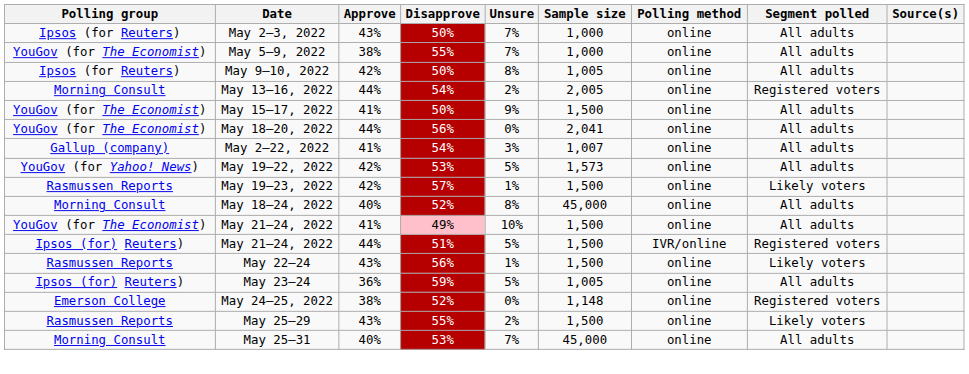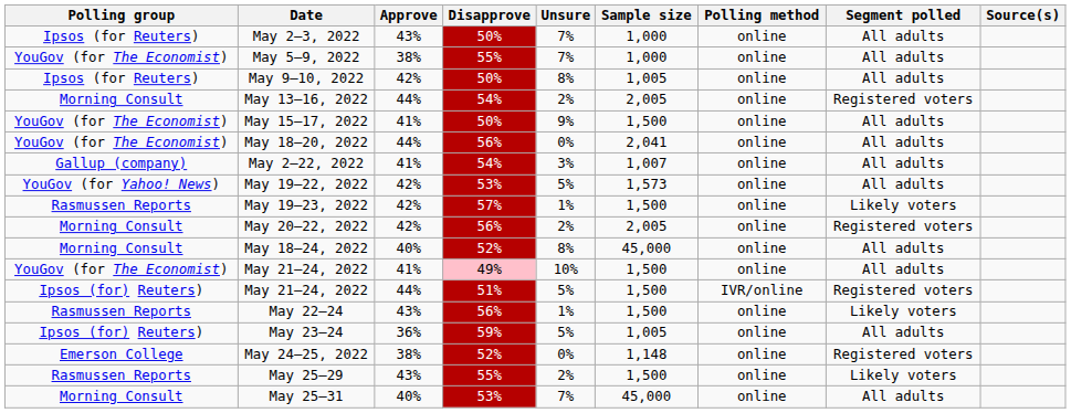 <table class="wikitable sortable" style="text-align:center;line-height:14px;width: 80%;">
 <tr>
 <th class="unsortable">Polling group</th>
 <th>Date</th>
 <th>Approve</th>
 <th>Disapprove</th>
 <th>Unsure</th>
 <th>Sample size</th>
 <th>Polling method</th>
 <th class="unsortable">Segment polled</th>
 <th class="unsortable">Source(s)</th>
 </tr>
 <tr>
 <td><a href='#'>Ipsos</a> (for <a href='#'>Reuters</a>)</td>
 <td>May 2–3, 2022</td>
 <td>43%</td>
 <td style="background: #B60000; color: white">50%</td>
 <td>7%</td>
 <td>1,000</td>
 <td>online</td>
 <td>All adults</td>
 <td></td>
 </tr>
 <tr>
 <td><a href='#'>YouGov</a> (for <em><a href='#'>The Economist</a></em>)</td>
 <td>May 5–9, 2022</td>
 <td>38%</td>
 <td style="background: #B60000; color: white">55%</td>
 <td>7%</td>
 <td>1,000</td>
 <td>online</td>
 <td>All adults</td>
 <td></td>
 </tr>
 <tr>
 <td><a href='#'>Ipsos</a> (for <a href='#'>Reuters</a>)</td>
 <td>May 9–10, 2022</td>
 <td>42%</td>
 <td style="background: #B60000; color: white">50%</td>
 <td>8%</td>
 <td>1,005</td>
 <td>online</td>
 <td>All adults</td>
 <td></td>
 </tr>
 <tr>
 <td><a href='#'>Morning Consult</a></td>
 <td>May 13–16, 2022</td>
 <td>44%</td>
 <td style="background: #B60000; color: white">54%</td>
 <td>2%</td>
 <td>2,005</td>
 <td>online</td>
 <td>Registered voters</td>
 <td></td>
 </tr>
 <tr>
 <td><a href='#'>YouGov</a> (for <em><a href='#'>The Economist</a></em>)</td>
 <td>May 15–17, 2022</td>
 <td>41%</td>
 <td style="background: #B60000; color: white">50%</td>
 <td>9%</td>
 <td>1,500</td>
 <td>online</td>
 <td>All adults</td>
 <td></td>
 </tr>
 <tr>
 <td><a href='#'>YouGov</a> (for <em><a href='#'>The Economist</a></em>)</td>
 <td>May 18–20, 2022</td>
 <td>44%</td>
 <td style="background: #B60000; color: white">56%</td>
 <td>0%</td>
 <td>2,041</td>
 <td>online</td>
 <td>All adults</td>
 <td></td>
 </tr>
 <tr>
 <td><a href='#'>Gallup (company)</a></td>
 <td>May 2–22, 2022</td>
 <td>41%</td>
 <td style="background: #B60000; color: white">54%</td>
 <td>3%</td>
 <td>1,007</td>
 <td>online</td>
 <td>All adults</td>
 <td></td>
 </tr>
 <tr>
 <td><a href='#'>YouGov</a> (for <em><a href='#'>Yahoo! News</a></em>)</td>
 <td>May 19–22, 2022</td>
 <td>42%</td>
 <td style="background: #B60000; color: white">53%</td>
 <td>5%</td>
 <td>1,573</td>
 <td>online</td>
 <td>All adults</td>
 <td></td>
 </tr>
 <tr>
 <td><a href='#'>Rasmussen Reports</a></td>
 <td>May 19–23, 2022</td>
 <td>42%</td>
 <td style="background: #B60000; color: white">57%</td>
 <td>1%</td>
 <td>1,500</td>
 <td>online</td>
 <td>Likely voters</td>
 <td></td>
 </tr>
 <tr>
 <td><a href='#'>Morning Consult</a></td>
+<td>May 20–22, 2022</td>
+<td>42%</td>
+<td style="background: #B60000; color: white">56%</td>
+<td>2%</td>
+<td>2,005</td>
+<td>online</td>
+<td>Registered voters</td>
+<td></td>
+</tr>
+<tr>
+<td><a href='#'>Morning Consult</a></td>
 <td>May 18–24, 2022</td>
 <td>40%</td>
 <td style="background: #B60000; color: white">52%</td>
 <td>8%</td>
 <td>45,000</td>
 <td>online</td>
 <td>All adults</td>
 <td></td>
 </tr>
 <tr>
 <td><a href='#'>YouGov</a> (for <em><a href='#'>The Economist</a></em>)</td>
 <td>May 21–24, 2022</td>
 <td>41%</td>
 <td style="background: pink; color: black">49%</td>
 <td>10%</td>
 <td>1,500</td>
 <td>online</td>
 <td>All adults</td>
 <td></td>
 </tr>
 <tr>
 <td><a href='#'>Ipsos (for)</a> <a href='#'>Reuters</a>)</td>
 <td>May 21–24, 2022</td>
 <td>44%</td>
 <td style="background: #B60000; color: white">51%</td>
 <td>5%</td>
 <td>1,500</td>
 <td>IVR/online</td>
 <td>Registered voters</td>
 <td></td>
 </tr>
 <tr>
 <td><a href='#'>Rasmussen Reports</a></td>
 <td>May 22–24</td>
 <td>43%</td>
 <td style="background: #B60000; color: white">56%</td>
 <td>1%</td>
 <td>1,500</td>
 <td>online</td>
 <td>Likely voters</td>
 <td></td>
 </tr>
 <tr>
 <td><a href='#'>Ipsos (for)</a> <a href='#'>Reuters</a>)</td>
 <td>May 23–24</td>
 <td>36%</td>
 <td style="background: #B60000; color: white">59%</td>
 <td>5%</td>
 <td>1,005</td>
 <td>online</td>
 <td>All adults</td>
 <td></td>
 </tr>
 <tr>
 <td><a href='#'>Emerson College</a></td>
 <td>May 24–25, 2022</td>
 <td>38%</td>
 <td style="background: #B60000; color: white">52%</td>
 <td>0%</td>
 <td>1,148</td>
 <td>online</td>
 <td>Registered voters</td>
 <td></td>
 </tr>
 <tr>
 <td><a href='#'>Rasmussen Reports</a></td>
 <td>May 25–29</td>
 <td>43%</td>
 <td style="background: #B60000; color: white">55%</td>
 <td>2%</td>
 <td>1,500</td>
 <td>online</td>
 <td>Likely voters</td>
 <td></td>
 </tr>
 <tr>
 <td><a href='#'>Morning Consult</a></td>
 <td>May 25–31</td>
 <td>40%</td>
 <td style="background: #B60000; color: white">53%</td>
 <td>7%</td>
 <td>45,000</td>
 <td>online</td>
 <td>All adults</td>
 <td></td>
 </tr>
 </table>
